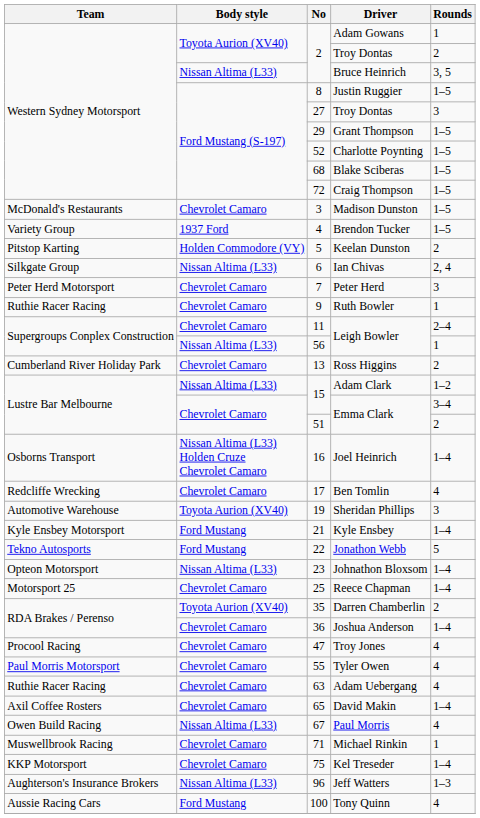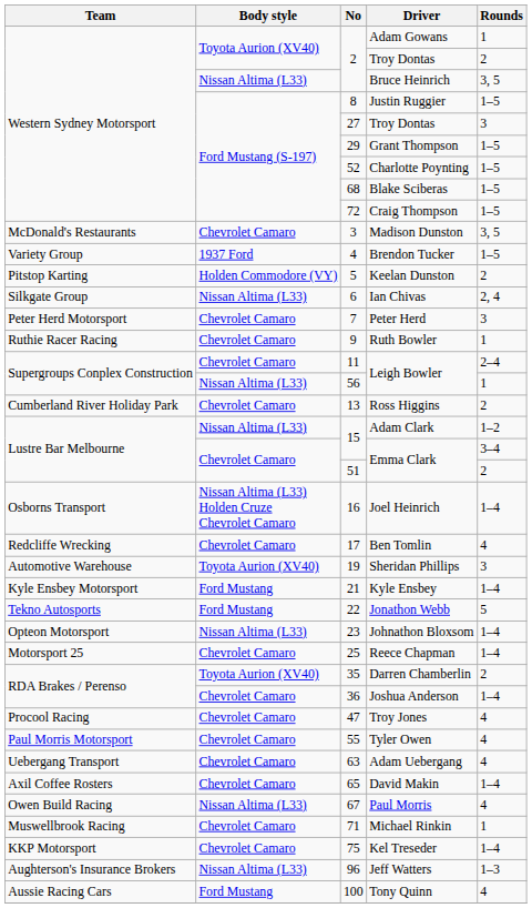 <table class="wikitable" style="font-size: 85%;">
 <tr>
 <th>Team</th>
 <th>Body style</th>
 <th>No</th>
 <th>Driver</th>
 <th>Rounds</th>
 </tr>
 <tr>
 <td rowspan="9">Western Sydney Motorsport</td>
 <td rowspan="2"><a href='#'>Toyota Aurion (XV40)</a></td>
 <td rowspan="3" align="center">2</td>
 <td> Adam Gowans</td>
 <td>1</td>
 </tr>
 <tr>
 <td> Troy Dontas</td>
 <td>2</td>
 </tr>
 <tr>
 <td><a href='#'>Nissan Altima (L33)</a></td>
 <td> Bruce Heinrich</td>
 <td>3, 5</td>
 </tr>
 <tr>
 <td rowspan="6"><a href='#'>Ford Mustang (S-197)</a></td>
 <td align="center">8</td>
 <td> Justin Ruggier</td>
 <td>1–5</td>
 </tr>
 <tr>
 <td align="center">27</td>
 <td> Troy Dontas</td>
 <td>3</td>
 </tr>
 <tr>
 <td align="center">29</td>
 <td> Grant Thompson</td>
 <td>1–5</td>
 </tr>
 <tr>
 <td align="center">52</td>
 <td> Charlotte Poynting</td>
 <td>1–5</td>
 </tr>
 <tr>
 <td align="center">68</td>
 <td> Blake Sciberas</td>
 <td>1–5</td>
 </tr>
 <tr>
 <td align="center">72</td>
 <td> Craig Thompson</td>
 <td>1–5</td>
 </tr>
 <tr>
 <td>McDonald's Restaurants</td>
 <td><a href='#'>Chevrolet Camaro</a></td>
 <td align="center">3</td>
 <td> Madison Dunston</td>
-<td>1–5</td>
+<td>3, 5</td>
 </tr>
 <tr>
 <td>Variety Group</td>
 <td><a href='#'>1937 Ford</a></td>
 <td align="center">4</td>
 <td> Brendon Tucker</td>
 <td>1–5</td>
 </tr>
 <tr>
 <td>Pitstop Karting</td>
 <td><a href='#'>Holden Commodore (VY)</a></td>
 <td align="center">5</td>
 <td> Keelan Dunston</td>
 <td>2</td>
 </tr>
 <tr>
 <td>Silkgate Group</td>
 <td><a href='#'>Nissan Altima (L33)</a></td>
 <td align="center">6</td>
 <td> Ian Chivas</td>
 <td>2, 4</td>
 </tr>
 <tr>
 <td>Peter Herd Motorsport</td>
 <td><a href='#'>Chevrolet Camaro</a></td>
 <td align="center">7</td>
 <td> Peter Herd</td>
 <td>3</td>
 </tr>
 <tr>
 <td>Ruthie Racer Racing</td>
 <td><a href='#'>Chevrolet Camaro</a></td>
 <td align="center">9</td>
 <td> Ruth Bowler</td>
 <td>1</td>
 </tr>
 <tr>
 <td rowspan="2">Supergroups Conplex Construction</td>
 <td><a href='#'>Chevrolet Camaro</a></td>
 <td align="center">11</td>
 <td rowspan="2"> Leigh Bowler</td>
 <td>2–4</td>
 </tr>
 <tr>
 <td><a href='#'>Nissan Altima (L33)</a></td>
 <td align="center">56</td>
 <td>1</td>
 </tr>
 <tr>
 <td>Cumberland River Holiday Park</td>
 <td><a href='#'>Chevrolet Camaro</a></td>
 <td align="center">13</td>
 <td> Ross Higgins</td>
 <td>2</td>
 </tr>
 <tr>
 <td rowspan="3">Lustre Bar Melbourne</td>
 <td><a href='#'>Nissan Altima (L33)</a></td>
 <td rowspan="2" align="center">15</td>
 <td> Adam Clark</td>
 <td>1–2</td>
 </tr>
 <tr>
 <td rowspan="2"><a href='#'>Chevrolet Camaro</a></td>
 <td rowspan="2"> Emma Clark</td>
 <td>3–4</td>
 </tr>
 <tr>
 <td align="center">51</td>
 <td>2</td>
 </tr>
 <tr>
 <td>Osborns Transport</td>
 <td><a href='#'>Nissan Altima (L33)</a> <br> <a href='#'>Holden Cruze</a> <br> <a href='#'>Chevrolet Camaro</a></td>
 <td align="center">16</td>
 <td> Joel Heinrich</td>
 <td>1–4</td>
 </tr>
 <tr>
 <td>Redcliffe Wrecking</td>
 <td><a href='#'>Chevrolet Camaro</a></td>
 <td align="center">17</td>
 <td> Ben Tomlin</td>
 <td>4</td>
 </tr>
 <tr>
 <td>Automotive Warehouse</td>
 <td><a href='#'>Toyota Aurion (XV40)</a></td>
 <td align="center">19</td>
 <td> Sheridan Phillips</td>
 <td>3</td>
 </tr>
 <tr>
 <td>Kyle Ensbey Motorsport</td>
 <td><a href='#'>Ford Mustang</a></td>
 <td align="center">21</td>
 <td> Kyle Ensbey</td>
 <td>1–4</td>
 </tr>
 <tr>
 <td><a href='#'>Tekno Autosports</a></td>
 <td><a href='#'>Ford Mustang</a></td>
 <td align="center">22</td>
 <td> <a href='#'>Jonathon Webb</a></td>
 <td>5</td>
 </tr>
 <tr>
 <td>Opteon Motorsport</td>
 <td><a href='#'>Nissan Altima (L33)</a></td>
 <td align="center">23</td>
 <td> Johnathon Bloxsom</td>
 <td>1–4</td>
 </tr>
 <tr>
 <td>Motorsport 25</td>
 <td><a href='#'>Chevrolet Camaro</a></td>
 <td align="center">25</td>
 <td> Reece Chapman</td>
 <td>1–4</td>
 </tr>
 <tr>
 <td rowspan="2">RDA Brakes / Perenso</td>
 <td><a href='#'>Toyota Aurion (XV40)</a></td>
 <td align="center">35</td>
 <td> Darren Chamberlin</td>
 <td>2</td>
 </tr>
 <tr>
 <td><a href='#'>Chevrolet Camaro</a></td>
 <td align="center">36</td>
 <td> Joshua Anderson</td>
 <td>1–4</td>
 </tr>
 <tr>
 <td>Procool Racing</td>
 <td><a href='#'>Chevrolet Camaro</a></td>
 <td align="center">47</td>
 <td> Troy Jones</td>
 <td>4</td>
 </tr>
 <tr>
 <td><a href='#'>Paul Morris Motorsport</a></td>
 <td><a href='#'>Chevrolet Camaro</a></td>
 <td align="center">55</td>
 <td> Tyler Owen</td>
 <td>4</td>
 </tr>
 <tr>
-<td>Ruthie Racer Racing</td>
+<td>Uebergang Transport</td>
 <td><a href='#'>Chevrolet Camaro</a></td>
 <td align="center">63</td>
 <td> Adam Uebergang</td>
 <td>4</td>
 </tr>
 <tr>
 <td>Axil Coffee Rosters</td>
 <td><a href='#'>Chevrolet Camaro</a></td>
 <td align="center">65</td>
 <td> David Makin</td>
 <td>1–4</td>
 </tr>
 <tr>
 <td>Owen Build Racing</td>
 <td><a href='#'>Nissan Altima (L33)</a></td>
 <td align="center">67</td>
 <td> <a href='#'>Paul Morris</a></td>
 <td>4</td>
 </tr>
 <tr>
 <td>Muswellbrook Racing</td>
 <td><a href='#'>Chevrolet Camaro</a></td>
 <td align="center">71</td>
 <td> Michael Rinkin</td>
 <td>1</td>
 </tr>
 <tr>
 <td>KKP Motorsport</td>
 <td><a href='#'>Chevrolet Camaro</a></td>
 <td align="center">75</td>
 <td> Kel Treseder</td>
 <td>1–4</td>
 </tr>
 <tr>
 <td>Aughterson's Insurance Brokers</td>
 <td><a href='#'>Nissan Altima (L33)</a></td>
 <td align="center">96</td>
 <td> Jeff Watters</td>
 <td>1–3</td>
 </tr>
 <tr>
 <td>Aussie Racing Cars</td>
 <td><a href='#'>Ford Mustang</a></td>
 <td align="center">100</td>
 <td> Tony Quinn</td>
 <td>4</td>
 </tr>
 <tr>
 </tr>
 </table>
